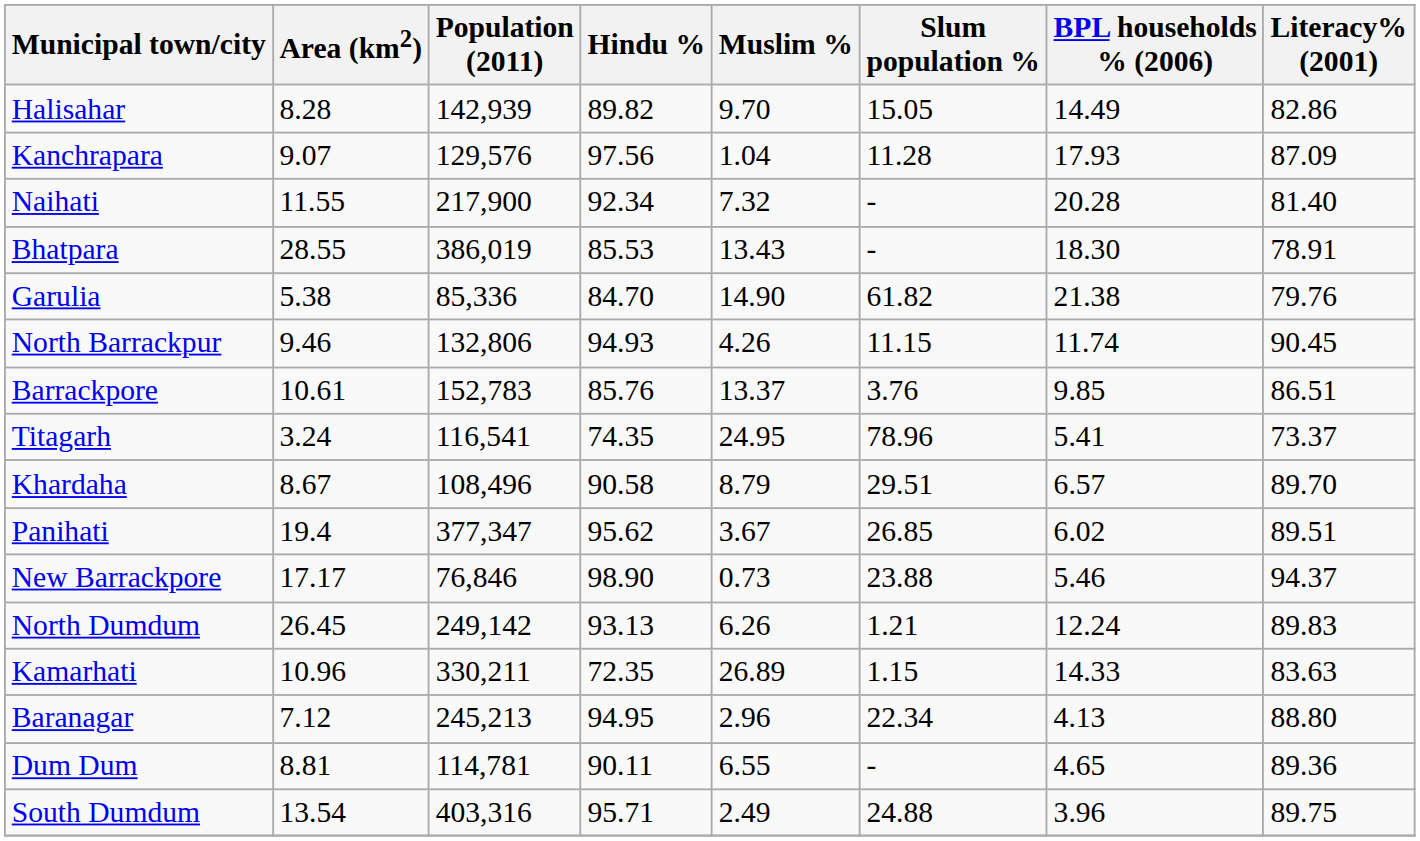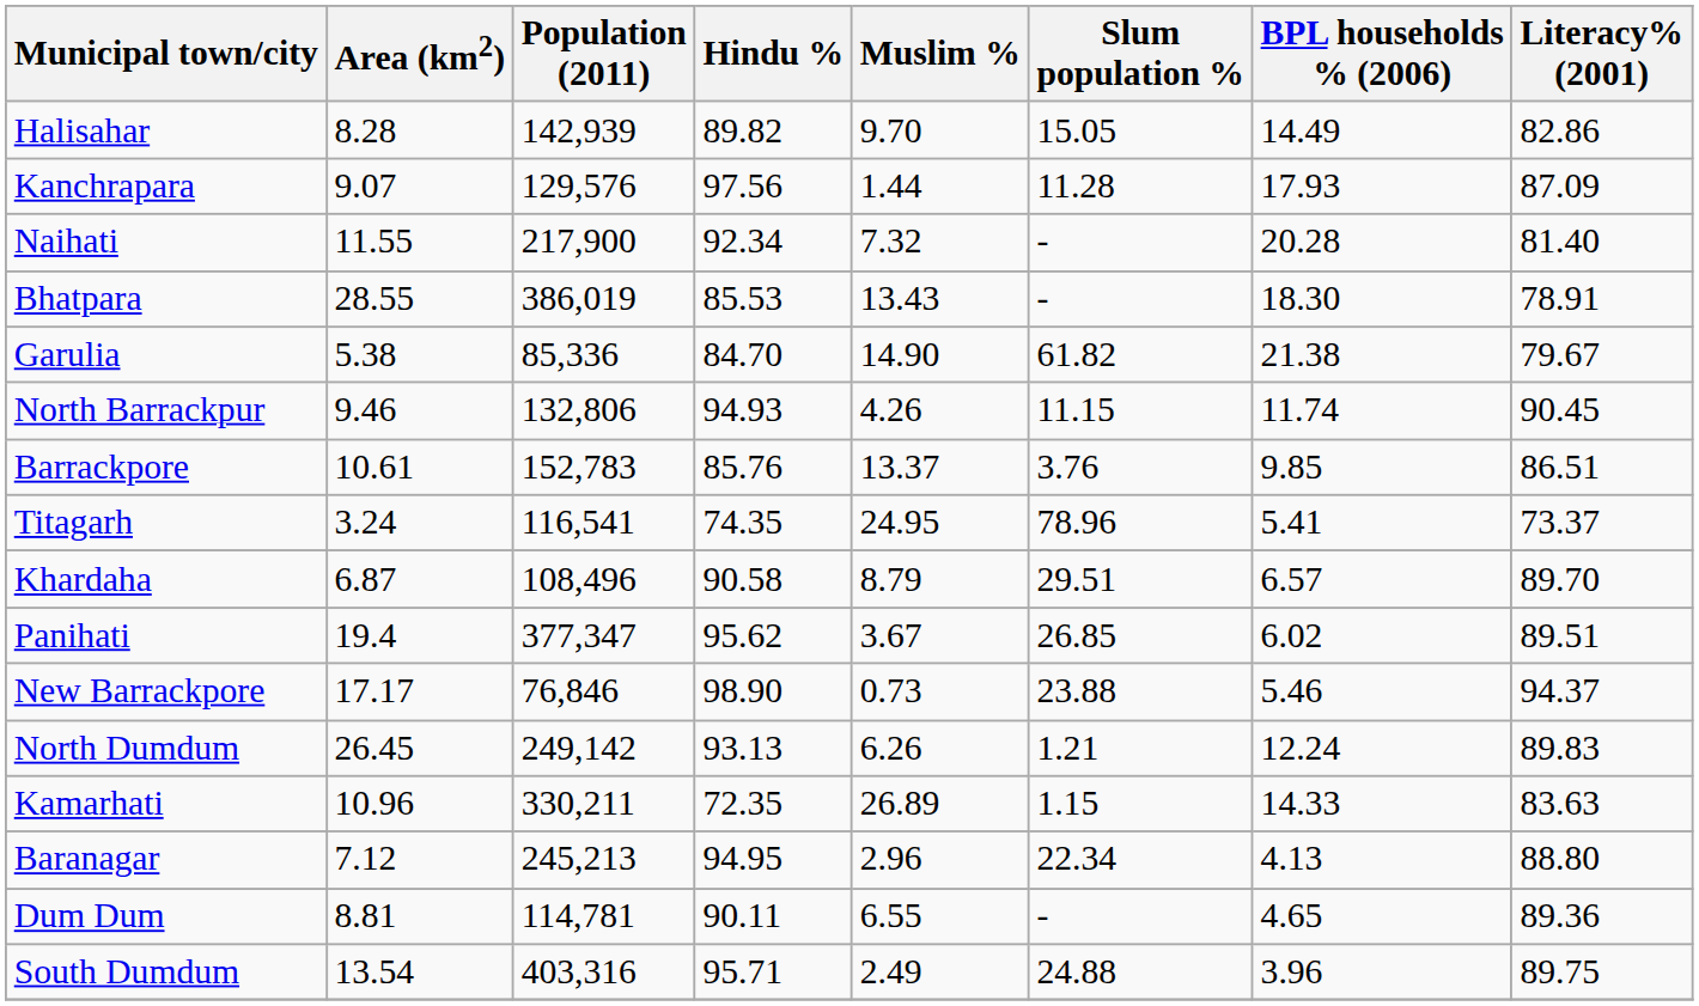 <table class="wikitable sortable">
 <tr>
 <th>Municipal town/city</th>
 <th>Area (km<sup>2</sup>)</th>
 <th>Population<br>(2011)</th>
 <th>Hindu %</th>
 <th>Muslim %</th>
 <th>Slum<br> population %</th>
 <th><a href='#'>BPL</a> households<br> % (2006)</th>
 <th>Literacy%<br> (2001)</th>
 </tr>
 <tr>
 <td><a href='#'>Halisahar</a></td>
 <td>8.28</td>
 <td>142,939</td>
 <td>89.82</td>
 <td>9.70</td>
 <td>15.05</td>
 <td>14.49</td>
 <td>82.86</td>
 </tr>
 <tr>
 <td><a href='#'>Kanchrapara</a></td>
 <td>9.07</td>
 <td>129,576</td>
 <td>97.56</td>
-<td>1.04</td>
+<td>1.44</td>
 <td>11.28</td>
 <td>17.93</td>
 <td>87.09</td>
 </tr>
 <tr>
 <td><a href='#'>Naihati</a></td>
 <td>11.55</td>
 <td>217,900</td>
 <td>92.34</td>
 <td>7.32</td>
 <td>-</td>
 <td>20.28</td>
 <td>81.40</td>
 </tr>
 <tr>
 <td><a href='#'>Bhatpara</a></td>
 <td>28.55</td>
 <td>386,019</td>
 <td>85.53</td>
 <td>13.43</td>
 <td>-</td>
 <td>18.30</td>
 <td>78.91</td>
 </tr>
 <tr>
 <td><a href='#'>Garulia</a></td>
 <td>5.38</td>
 <td>85,336</td>
 <td>84.70</td>
 <td>14.90</td>
 <td>61.82</td>
 <td>21.38</td>
-<td>79.76</td>
+<td>79.67</td>
 </tr>
 <tr>
 <td><a href='#'>North Barrackpur</a></td>
 <td>9.46</td>
 <td>132,806</td>
 <td>94.93</td>
 <td>4.26</td>
 <td>11.15</td>
 <td>11.74</td>
 <td>90.45</td>
 </tr>
 <tr>
 <td><a href='#'>Barrackpore</a></td>
 <td>10.61</td>
 <td>152,783</td>
 <td>85.76</td>
 <td>13.37</td>
 <td>3.76</td>
 <td>9.85</td>
 <td>86.51</td>
 </tr>
 <tr>
 <td><a href='#'>Titagarh</a></td>
 <td>3.24</td>
 <td>116,541</td>
 <td>74.35</td>
 <td>24.95</td>
 <td>78.96</td>
 <td>5.41</td>
 <td>73.37</td>
 </tr>
 <tr>
 <td><a href='#'>Khardaha</a></td>
-<td>8.67</td>
+<td>6.87</td>
 <td>108,496</td>
 <td>90.58</td>
 <td>8.79</td>
 <td>29.51</td>
 <td>6.57</td>
 <td>89.70</td>
 </tr>
 <tr>
 <td><a href='#'>Panihati</a></td>
 <td>19.4</td>
 <td>377,347</td>
 <td>95.62</td>
 <td>3.67</td>
 <td>26.85</td>
 <td>6.02</td>
 <td>89.51</td>
 </tr>
 <tr>
 <td><a href='#'>New Barrackpore</a></td>
 <td>17.17</td>
 <td>76,846</td>
 <td>98.90</td>
 <td>0.73</td>
 <td>23.88</td>
 <td>5.46</td>
 <td>94.37</td>
 </tr>
 <tr>
 <td><a href='#'>North Dumdum</a></td>
 <td>26.45</td>
 <td>249,142</td>
 <td>93.13</td>
 <td>6.26</td>
 <td>1.21</td>
 <td>12.24</td>
 <td>89.83</td>
 </tr>
 <tr>
 <td><a href='#'>Kamarhati</a></td>
 <td>10.96</td>
 <td>330,211</td>
 <td>72.35</td>
 <td>26.89</td>
 <td>1.15</td>
 <td>14.33</td>
 <td>83.63</td>
 </tr>
 <tr>
 <td><a href='#'>Baranagar</a></td>
 <td>7.12</td>
 <td>245,213</td>
 <td>94.95</td>
 <td>2.96</td>
 <td>22.34</td>
 <td>4.13</td>
 <td>88.80</td>
 </tr>
 <tr>
 <td><a href='#'>Dum Dum</a></td>
 <td>8.81</td>
 <td>114,781</td>
 <td>90.11</td>
 <td>6.55</td>
 <td>-</td>
 <td>4.65</td>
 <td>89.36</td>
 </tr>
 <tr>
 <td><a href='#'>South Dumdum</a></td>
 <td>13.54</td>
 <td>403,316</td>
 <td>95.71</td>
 <td>2.49</td>
 <td>24.88</td>
 <td>3.96</td>
 <td>89.75</td>
 </tr>
 <tr>
 </tr>
 </table>
